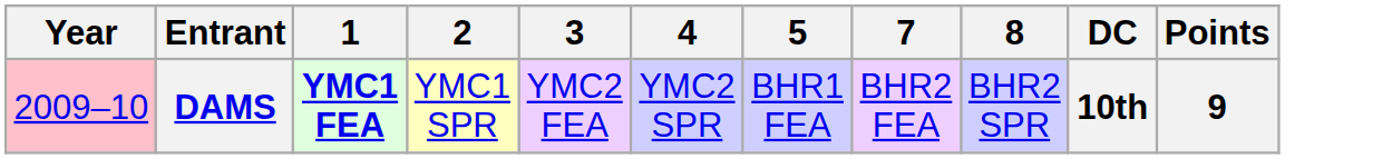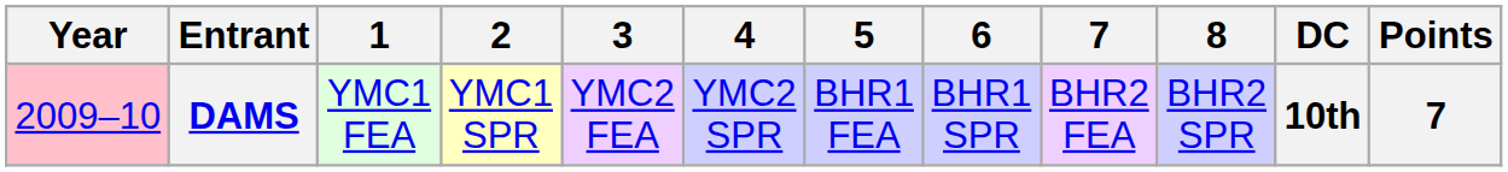 <table class="wikitable" style="text-align:center; font-size:85%">
 <tr>
 <th>Year</th>
 <th>Entrant</th>
 <th>1</th>
 <th>2</th>
 <th>3</th>
 <th>4</th>
 <th>5</th>
+<th>6</th>
 <th>7</th>
 <th>8</th>
 <th>DC</th>
 <th>Points</th>
 </tr>
 <tr>
 <td nowrap style="background: pink;"><a href='#'>2009–10</a></td>
 <th><a href='#'>DAMS</a></th>
-<td style="background:#DFFFDF;"><strong><a href='#'>YMC1<br>FEA</a><br></strong></td>
+<td style="background:#DFFFDF;"><a href='#'>YMC1<br>FEA</a><br></td>
 <td style="background:#FFFFBF;"><a href='#'>YMC1<br>SPR</a><br></td>
 <td style="background:#EFCFFF;"><a href='#'>YMC2<br>FEA</a><br></td>
 <td style="background:#CFCFFF;"><a href='#'>YMC2<br>SPR</a><br></td>
 <td style="background:#CFCFFF;"><a href='#'>BHR1<br>FEA</a><br></td>
+<td style="background:#CFCFFF;"><a href='#'>BHR1<br>SPR</a><br></td>
 <td style="background:#EFCFFF;"><a href='#'>BHR2<br>FEA</a><br></td>
 <td style="background:#CFCFFF;"><a href='#'>BHR2<br>SPR</a><br></td>
 <th>10th</th>
-<th>9</th>
+<th>7</th>
 </tr>
 </table>
